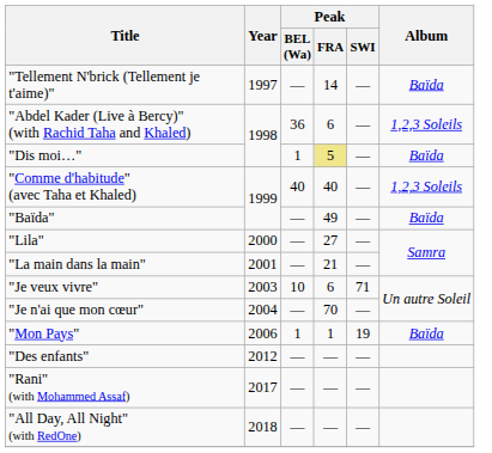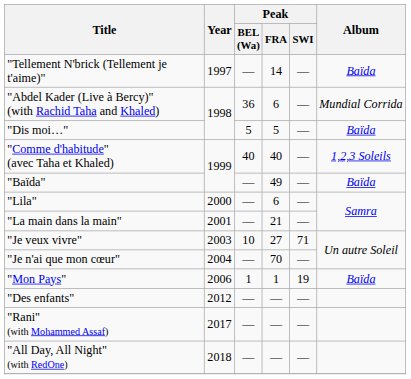 <table class="wikitable" style="text-align:center;">
 <tr>
 <th scope="col" rowspan="2" style="width:16em;">Title</th>
 <th scope="col" rowspan="2">Year</th>
 <th scope="col" colspan="3">Peak</th>
 <th scope="col" rowspan="2">Album</th>
 </tr>
 <tr>
 <th scope="col" style="width:2em;font-size:89%;">BEL<br>(Wa)</th>
 <th scope="col" style="width:2em;font-size:89%;">FRA<br></th>
 <th scope="col" style="width:2em;font-size:89%;">SWI</th>
 </tr>
 <tr>
 <td style="text-align: left;">"Tellement N'brick (Tellement je t'aime)"</td>
 <td colspan="1">1997</td>
 <td>—</td>
 <td>14</td>
 <td>—</td>
 <td><em><a href='#'>Baïda</a></em></td>
 </tr>
 <tr>
 <td style="text-align: left;">"Abdel Kader (Live à Bercy)"<br>(with <a href='#'>Rachid Taha</a> and <a href='#'>Khaled</a>)</td>
 <td rowspan="2">1998</td>
 <td>36</td>
 <td>6</td>
 <td>—</td>
-<td><em><a href='#'>1,2,3 Soleils</a></em></td>
+<td><em>Mundial Corrida</em></td>
 </tr>
 <tr>
 <td style="text-align: left;">"Dis moi…"</td>
-<td>1</td>
-<td style="background: khaki;">5</td>
+<td>5</td>
+<td>5</td>
 <td>—</td>
 <td><em><a href='#'>Baïda</a></em></td>
 </tr>
 <tr>
 <td style="text-align: left;">"<a href='#'>Comme d'habitude</a>"<br>(avec Taha et Khaled)</td>
 <td rowspan="2">1999</td>
 <td>40</td>
 <td>40</td>
 <td>—</td>
 <td><em><a href='#'>1,2,3 Soleils</a></em></td>
 </tr>
 <tr>
 <td style="text-align: left;">"Baïda"</td>
 <td>—</td>
 <td>49</td>
 <td>—</td>
 <td><em><a href='#'>Baïda</a></em></td>
 </tr>
 <tr>
 <td style="text-align: left;">"Lila"</td>
 <td>2000</td>
 <td>—</td>
-<td>27</td>
+<td>6</td>
 <td>—</td>
 <td rowspan="2"><em><a href='#'>Samra</a></em></td>
 </tr>
 <tr>
 <td style="text-align: left;">"La main dans la main"</td>
 <td>2001</td>
 <td>—</td>
 <td>21</td>
 <td>—</td>
 </tr>
 <tr>
 <td style="text-align: left;">"Je veux vivre"</td>
 <td>2003</td>
 <td>10</td>
-<td>6</td>
+<td>27</td>
 <td>71</td>
 <td rowspan="2"><em>Un autre Soleil</em></td>
 </tr>
 <tr>
 <td style="text-align: left;">"Je n'ai que mon cœur"</td>
 <td>2004</td>
 <td>—</td>
 <td>70</td>
 <td>—</td>
 </tr>
 <tr>
 <td style="text-align: left;">"<a href='#'>Mon Pays</a>"</td>
 <td>2006</td>
 <td>1</td>
 <td>1</td>
 <td>19</td>
 <td><em><a href='#'>Baïda</a></em></td>
 </tr>
 <tr>
 <td style="text-align: left;">"Des enfants"</td>
 <td>2012</td>
 <td>—</td>
 <td>—</td>
 <td>—</td>
 <td></td>
 </tr>
 <tr>
 <td style="text-align: left;">"Rani" <br><small>(with <a href='#'>Mohammed Assaf</a>)</small></td>
 <td>2017</td>
 <td>—</td>
 <td>—</td>
 <td>—</td>
 <td></td>
 </tr>
 <tr>
 <td style="text-align: left;">"All Day, All Night" <br><small>(with <a href='#'>RedOne</a>)</small></td>
 <td>2018</td>
 <td>—</td>
 <td>—</td>
 <td>—</td>
 <td></td>
 </tr>
 <tr>
 </tr>
 </table>
